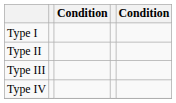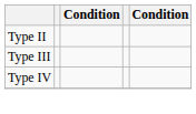 <table class="wikitable">
 <tr>
 <th></th>
 <th></th>
 <th>Condition</th>
 <th></th>
 <th>Condition</th>
-</tr>
-<tr>
-<td>Type I</td>
-<td></td>
-<td></td>
-<td></td>
-<td></td>
 </tr>
 <tr>
 <td>Type II</td>
 <td></td>
 <td></td>
 <td></td>
 <td></td>
 </tr>
 <tr>
 <td>Type III</td>
 <td></td>
 <td></td>
 <td></td>
 <td></td>
 </tr>
 <tr>
 <td>Type IV</td>
 <td></td>
 <td></td>
 <td></td>
 <td></td>
 </tr>
 <tr>
 </tr>
 <tr>
 </tr>
 </table>
